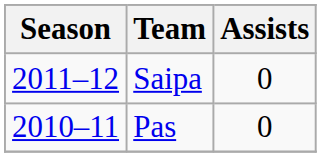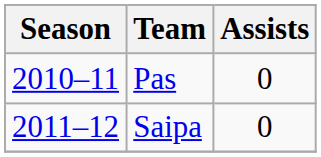 <table class="wikitable" style="text-align: center;">
 <tr>
 <th>Season</th>
 <th>Team</th>
 <th>Assists</th>
 </tr>
 <tr>
+<td><a href='#'>2010–11</a></td>
+<td align="left"><a href='#'>Pas</a></td>
+<td>0</td>
+</tr>
+<tr>
 <td><a href='#'>2011–12</a></td>
 <td align="left"><a href='#'>Saipa</a></td>
 <td>0</td>
 </tr>
 <tr>
-<td><a href='#'>2010–11</a></td>
-<td align="left"><a href='#'>Pas</a></td>
-<td>0</td>
-</tr>
-<tr>
 </tr>
 </table>
